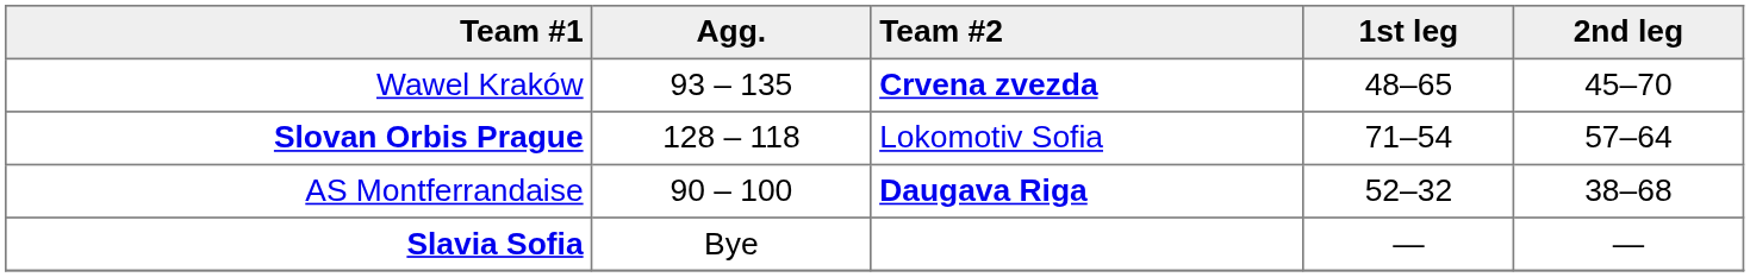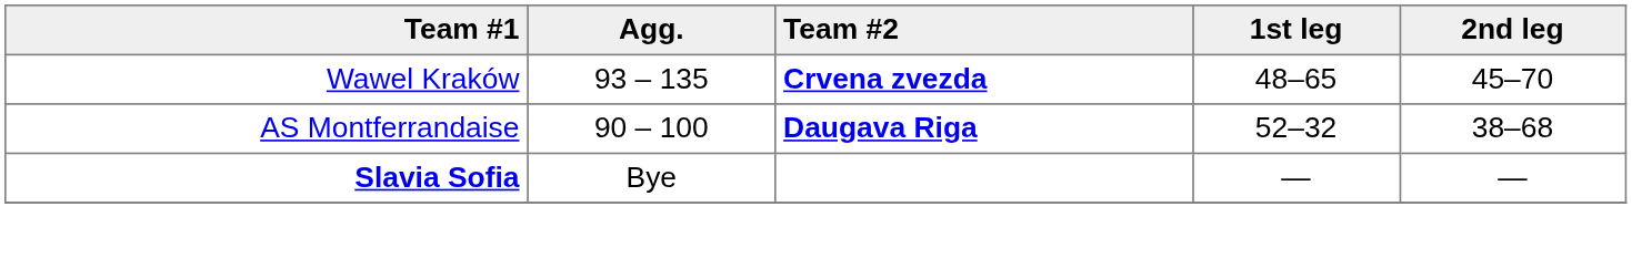 <table border=1 cellspacing=0 cellpadding=4 style="border-collapse: collapse;" width=70%>
 <tr bgcolor="efefef">
 <th align=right>Team #1</th>
 <th>Agg.</th>
 <th align=left>Team #2</th>
 <th>1st leg</th>
 <th>2nd leg</th>
 </tr>
 <tr>
 <td align=right><a href='#'>Wawel Kraków</a> </td>
 <td align=center>93 – 135</td>
 <td> <strong><a href='#'>Crvena zvezda</a></strong></td>
 <td align=center>48–65</td>
 <td align=center>45–70</td>
-</tr>
-<tr>
-<td align=right><strong><a href='#'>Slovan Orbis Prague</a></strong> </td>
-<td align=center>128 – 118</td>
-<td> <a href='#'>Lokomotiv Sofia</a></td>
-<td align=center>71–54</td>
-<td align=center>57–64</td>
 </tr>
 <tr>
 <td align=right><a href='#'>AS Montferrandaise</a> </td>
 <td align=center>90 – 100</td>
 <td> <strong><a href='#'>Daugava Riga</a></strong></td>
 <td align=center>52–32</td>
 <td align=center>38–68</td>
 </tr>
 <tr>
 <td align=right><strong><a href='#'>Slavia Sofia</a></strong> </td>
 <td align=center>Bye</td>
 <td></td>
 <td align=center>—</td>
 <td align=center>—</td>
 </tr>
 <tr>
 </tr>
 </table>
